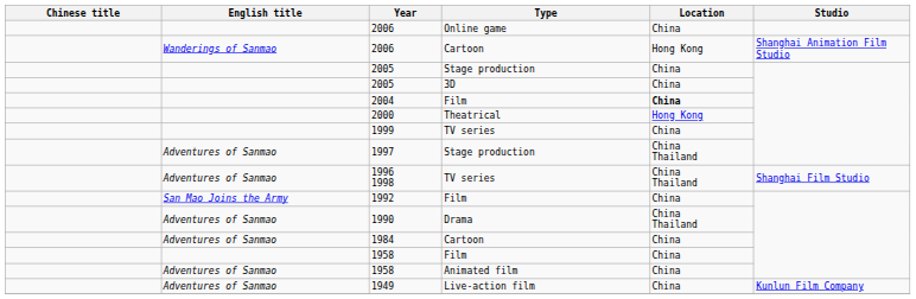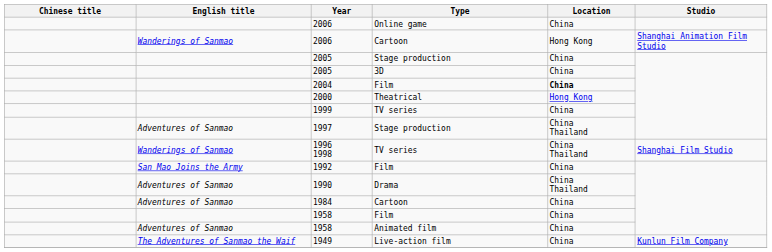 <table class="wikitable sortable">
 <tr>
 <th width=15%>Chinese title</th>
 <th width=20% class="unsortable">English title</th>
 <th width=7%>Year</th>
 <th width=20% class="unsortable">Type</th>
 <th width=10% class="unsortable">Location</th>
 <th width=15%>Studio</th>
 </tr>
 <tr>
 <td></td>
 <td></td>
 <td>2006</td>
 <td>Online game</td>
 <td>China</td>
 </tr>
 <tr>
 <td></td>
 <td><em><a href='#'>Wanderings of Sanmao</a></em></td>
 <td>2006</td>
 <td>Cartoon</td>
 <td>Hong Kong</td>
 <td><a href='#'>Shanghai Animation Film Studio</a></td>
 </tr>
 <tr>
 <td></td>
 <td></td>
 <td>2005</td>
 <td>Stage production</td>
 <td>China</td>
 </tr>
 <tr>
 <td></td>
 <td></td>
 <td>2005</td>
 <td>3D</td>
 <td>China</td>
 </tr>
 <tr>
 <td></td>
 <td></td>
 <td>2004</td>
 <td>Film</td>
 <td><strong>China</strong></td>
 </tr>
 <tr>
 <td></td>
 <td></td>
 <td>2000</td>
 <td>Theatrical</td>
 <td><a href='#'>Hong Kong</a></td>
 </tr>
 <tr>
 <td></td>
 <td></td>
 <td>1999</td>
 <td>TV series</td>
 <td>China</td>
 </tr>
 <tr>
 <td></td>
 <td><em>Adventures of Sanmao</em></td>
 <td>1997</td>
 <td>Stage production</td>
 <td>China<br>Thailand</td>
 </tr>
 <tr>
 <td></td>
-<td><em>Adventures of Sanmao</em></td>
+<td><em><a href='#'>Wanderings of Sanmao</a></em></td>
 <td>1996<br>1998</td>
 <td>TV series</td>
 <td>China<br>Thailand</td>
 <td><a href='#'>Shanghai Film Studio</a></td>
 </tr>
 <tr>
 <td></td>
 <td><em><a href='#'>San Mao Joins the Army</a></em></td>
 <td>1992</td>
 <td>Film</td>
 <td>China</td>
 </tr>
 <tr>
 <td></td>
 <td><em>Adventures of Sanmao</em></td>
 <td>1990</td>
 <td>Drama</td>
 <td>China<br>Thailand</td>
 </tr>
 <tr>
 <td></td>
 <td><em>Adventures of Sanmao</em></td>
 <td>1984</td>
 <td>Cartoon</td>
 <td>China</td>
 </tr>
 <tr>
 <td></td>
 <td></td>
 <td>1958</td>
 <td>Film</td>
 <td>China</td>
 </tr>
 <tr>
 <td></td>
 <td><em>Adventures of Sanmao</em></td>
 <td>1958</td>
 <td>Animated film</td>
 <td>China</td>
 </tr>
 <tr>
 <td></td>
-<td><em>Adventures of Sanmao</em></td>
+<td><em><a href='#'>The Adventures of Sanmao the Waif</a></em></td>
 <td>1949</td>
 <td>Live-action film</td>
 <td>China</td>
 <td><a href='#'>Kunlun Film Company</a></td>
 </tr>
 <tr>
 </tr>
 </table>
